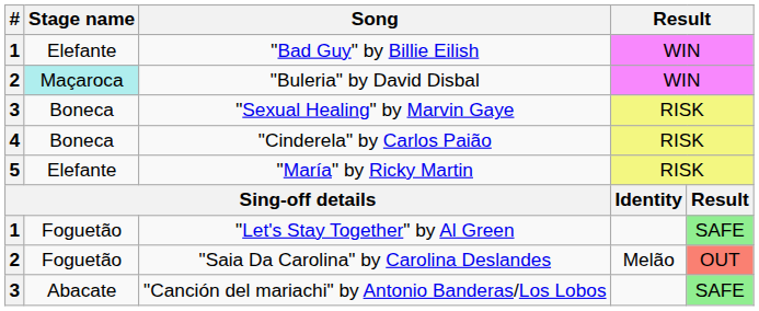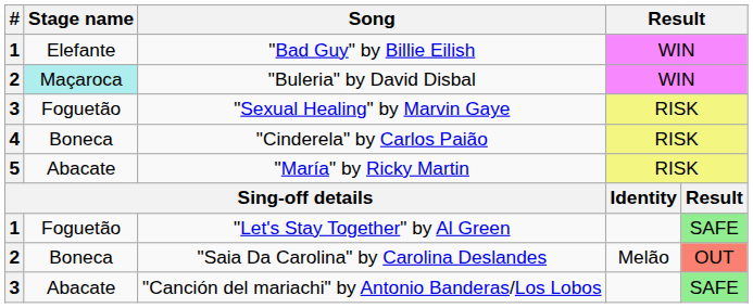 <table class="wikitable plainrowheaders" style="text-align: center;">
 <tr>
 <th>#</th>
 <th>Stage name</th>
 <th>Song</th>
 <th colspan=2>Result</th>
 </tr>
 <tr>
 <th>1</th>
 <td>Elefante</td>
 <td>"<a href='#'>Bad Guy</a>" by <a href='#'>Billie Eilish</a></td>
 <td colspan=2 bgcolor="#F888FD">WIN</td>
 </tr>
 <tr>
 <th>2</th>
 <td style="background: paleturquoise;">Maçaroca</td>
 <td>"Buleria" by David Disbal</td>
 <td colspan=2 bgcolor="#F888FD">WIN</td>
 </tr>
 <tr>
 <th>3</th>
-<td>Boneca</td>
+<td>Foguetão</td>
 <td>"<a href='#'>Sexual Healing</a>" by <a href='#'>Marvin Gaye</a></td>
 <td colspan=2 bgcolor="#F3F781">RISK</td>
 </tr>
 <tr>
 <th>4</th>
 <td>Boneca</td>
 <td>"Cinderela" by <a href='#'>Carlos Paião</a></td>
 <td colspan=2 bgcolor="#F3F781">RISK</td>
 </tr>
 <tr>
 <th>5</th>
-<td>Elefante</td>
+<td>Abacate</td>
 <td>"<a href='#'>María</a>" by <a href='#'>Ricky Martin</a></td>
 <td colspan=2 bgcolor="#F3F781">RISK</td>
 </tr>
 <tr>
 <th colspan="3">Sing-off details</th>
 <th>Identity</th>
 <th>Result</th>
 </tr>
 <tr>
 <th>1</th>
 <td>Foguetão</td>
 <td>"<a href='#'>Let's Stay Together</a>" by <a href='#'>Al Green</a></td>
 <td></td>
 <td bgcolor=lightgreen>SAFE</td>
 </tr>
 <tr>
 <th>2</th>
-<td>Foguetão</td>
+<td>Boneca</td>
 <td>"Saia Da Carolina" by <a href='#'>Carolina Deslandes</a></td>
 <td>Melão</td>
 <td bgcolor="salmon">OUT</td>
 </tr>
 <tr>
 <th>3</th>
 <td>Abacate</td>
 <td>"Canción del mariachi" by <a href='#'>Antonio Banderas</a>/<a href='#'>Los Lobos</a></td>
 <td></td>
 <td bgcolor=lightgreen>SAFE</td>
 </tr>
 </table>
